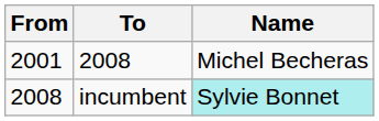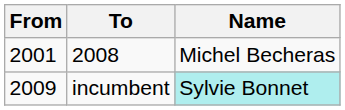 <table class="wikitable">
 <tr>
 <th>From</th>
 <th>To</th>
 <th>Name</th>
 </tr>
 <tr>
 <td>2001</td>
 <td>2008</td>
 <td>Michel Becheras</td>
 </tr>
 <tr>
-<td>2008</td>
+<td>2009</td>
 <td>incumbent</td>
 <td style="background: paleturquoise;">Sylvie Bonnet</td>
 </tr>
 </table>
